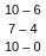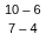 <table style="text-align:center">
 <tr>
 <th width=200></th>
 <th width=100></th>
 <th width=200></th>
 </tr>
 <tr>
 <td align=right><strong></strong></td>
 <td>10 – 6</td>
 <td align=left></td>
 </tr>
 <tr>
 <td align=right><strong></strong></td>
 <td>7 – 4</td>
 <td align=left></td>
 </tr>
-<tr>
-<td align=right><strong></strong></td>
-<td>10 – 0</td>
-<td align=left></td>
-</tr>
 </table>
